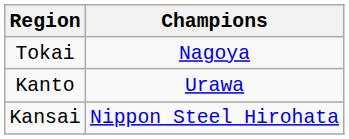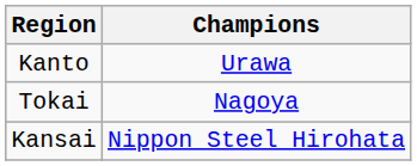 <table class="wikitable" style="text-align:center;">
 <tr>
 <th>Region</th>
 <th>Champions</th>
 </tr>
 <tr>
+<td>Kanto</td>
+<td><a href='#'>Urawa</a></td>
+</tr>
+<tr>
 <td>Tokai</td>
 <td><a href='#'>Nagoya</a></td>
-</tr>
-<tr>
-<td>Kanto</td>
-<td><a href='#'>Urawa</a></td>
 </tr>
 <tr>
 <td>Kansai</td>
 <td><a href='#'>Nippon Steel Hirohata</a></td>
 </tr>
 </table>
